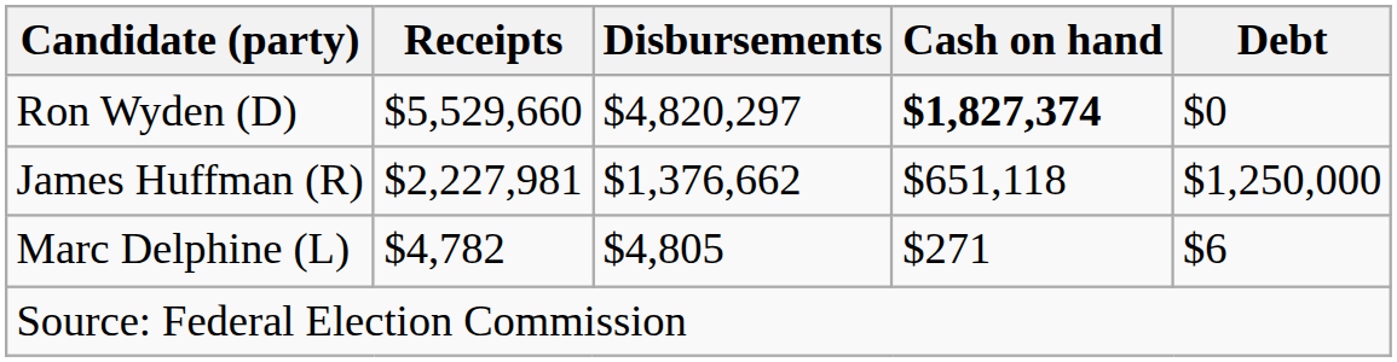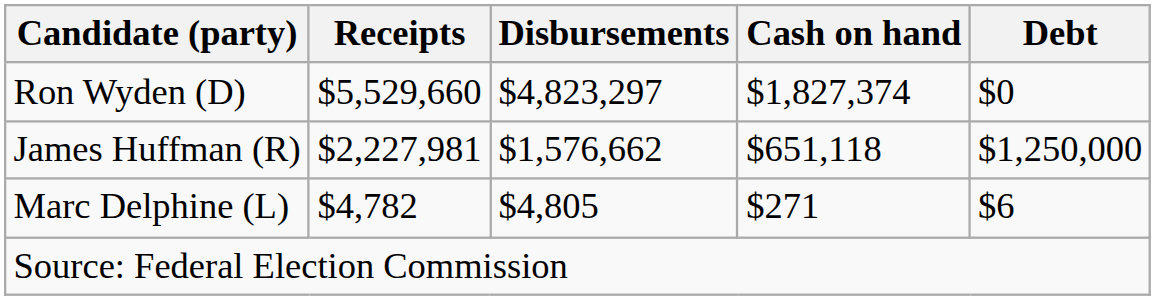 <table class="wikitable sortable">
 <tr>
 <th>Candidate (party)</th>
 <th>Receipts</th>
 <th>Disbursements</th>
 <th>Cash on hand</th>
 <th>Debt</th>
 </tr>
 <tr>
 <td>Ron Wyden (D)</td>
 <td>$5,529,660</td>
-<td>$4,820,297</td>
-<td><strong>$1,827,374</strong></td>
+<td>$4,823,297</td>
+<td>$1,827,374</td>
 <td>$0</td>
 </tr>
 <tr>
 <td>James Huffman (R)</td>
 <td>$2,227,981</td>
-<td>$1,376,662</td>
+<td>$1,576,662</td>
 <td>$651,118</td>
 <td>$1,250,000</td>
 </tr>
 <tr>
 <td>Marc Delphine (L)</td>
 <td>$4,782</td>
 <td>$4,805</td>
 <td>$271</td>
 <td>$6</td>
 </tr>
 <tr>
 <td colspan=5>Source: Federal Election Commission</td>
 </tr>
 </table>
